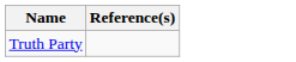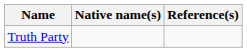 <table class="wikitable">
 <tr>
 <th>Name</th>
+<th>Native name(s)</th>
 <th>Reference(s)</th>
 </tr>
 <tr>
 <td><a href='#'>Truth Party</a></td>
 <td></td>
+<td></td>
 </tr>
 </table>
